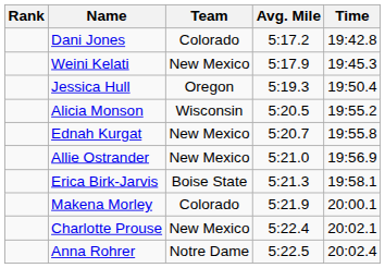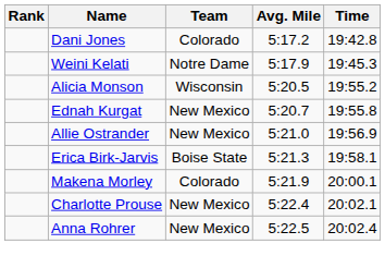 <table class="wikitable sortable" style="text-align:center">
 <tr>
 <th>Rank</th>
 <th>Name</th>
 <th>Team</th>
 <th>Avg. Mile</th>
 <th>Time</th>
 </tr>
 <tr>
 <td></td>
 <td align=left> <a href='#'>Dani Jones</a></td>
 <td>Colorado</td>
 <td>5:17.2</td>
 <td>19:42.8</td>
 </tr>
 <tr>
 <td></td>
 <td align=left> <a href='#'>Weini Kelati</a></td>
-<td>New Mexico</td>
+<td>Notre Dame</td>
 <td>5:17.9</td>
 <td>19:45.3</td>
-</tr>
-<tr>
-<td></td>
-<td align=left> <a href='#'>Jessica Hull</a></td>
-<td>Oregon</td>
-<td>5:19.3</td>
-<td>19:50.4</td>
 </tr>
 <tr>
 <td></td>
 <td align=left> <a href='#'>Alicia Monson</a></td>
 <td>Wisconsin</td>
 <td>5:20.5</td>
 <td>19:55.2</td>
 </tr>
 <tr>
 <td></td>
 <td align=left> <a href='#'>Ednah Kurgat</a></td>
 <td>New Mexico</td>
 <td>5:20.7</td>
 <td>19:55.8</td>
 </tr>
 <tr>
 <td></td>
 <td align=left> <a href='#'>Allie Ostrander</a></td>
 <td>New Mexico</td>
 <td>5:21.0</td>
 <td>19:56.9</td>
 </tr>
 <tr>
 <td></td>
 <td align=left> <a href='#'>Erica Birk-Jarvis</a></td>
 <td>Boise State</td>
 <td>5:21.3</td>
 <td>19:58.1</td>
 </tr>
 <tr>
 <td></td>
 <td align=left> <a href='#'>Makena Morley</a></td>
 <td>Colorado</td>
 <td>5:21.9</td>
 <td>20:00.1</td>
 </tr>
 <tr>
 <td></td>
 <td align=left> <a href='#'>Charlotte Prouse</a></td>
 <td>New Mexico</td>
 <td>5:22.4</td>
 <td>20:02.1</td>
 </tr>
 <tr>
 <td></td>
 <td align=left> <a href='#'>Anna Rohrer</a></td>
-<td>Notre Dame</td>
+<td>New Mexico</td>
 <td>5:22.5</td>
 <td>20:02.4</td>
 </tr>
 </table>
